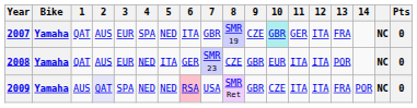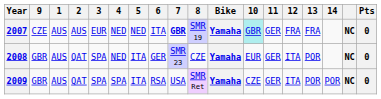 <table class="wikitable" style="text-align:center; font-size:90%">
 <tr>
 <th>Year</th>
-<th>Bike</th>
+<th>9</th>
 <th>1</th>
 <th>2</th>
 <th>3</th>
 <th>4</th>
 <th>5</th>
 <th>6</th>
 <th>7</th>
 <th>8</th>
-<th>9</th>
+<th>Bike</th>
 <th>10</th>
 <th>11</th>
 <th>12</th>
 <th>13</th>
 <th>14</th>
 <th></th>
 <th>Pts</th>
 </tr>
 <tr>
 <th><a href='#'>2007</a></th>
-<th><a href='#'>Yamaha</a></th>
-<td><a href='#'>QAT</a></td>
+<td><a href='#'>CZE</a></td>
+<td><a href='#'>AUS</a></td>
 <td><a href='#'>AUS</a></td>
 <td><a href='#'>EUR</a></td>
-<td><a href='#'>SPA</a></td>
+<td><a href='#'>NED</a></td>
 <td><a href='#'>NED</a></td>
 <td><a href='#'>ITA</a></td>
-<td><a href='#'>GBR</a></td>
+<td><strong><a href='#'>GBR</a></strong></td>
 <td style="background:#cfcfff;"><a href='#'>SMR</a><br><small>19</small></td>
-<td><a href='#'>CZE</a></td>
+<th><a href='#'>Yamaha</a></th>
 <td style="background: paleturquoise;"><a href='#'>GBR</a></td>
 <td><a href='#'>GER</a></td>
-<td><a href='#'>ITA</a></td>
+<td><a href='#'>FRA</a></td>
 <td><a href='#'>FRA</a></td>
 <td></td>
 <th>NC</th>
 <th>0</th>
 </tr>
 <tr>
 <th><a href='#'>2008</a></th>
-<th><a href='#'>Yamaha</a></th>
+<td><a href='#'>GBR</a></td>
+<td><a href='#'>AUS</a></td>
 <td><a href='#'>QAT</a></td>
-<td><a href='#'>AUS</a></td>
-<td><a href='#'>EUR</a></td>
+<td><a href='#'>SPA</a></td>
 <td><a href='#'>NED</a></td>
 <td><a href='#'>ITA</a></td>
 <td><a href='#'>GER</a></td>
 <td style="background:#cfcfff;"><a href='#'>SMR</a><br><small>23</small></td>
 <td><a href='#'>CZE</a></td>
-<td><a href='#'>GBR</a></td>
+<th><a href='#'>Yamaha</a></th>
 <td><a href='#'>EUR</a></td>
-<td><a href='#'>ITA</a></td>
+<td><a href='#'>GER</a></td>
 <td><a href='#'>ITA</a></td>
 <td><a href='#'>POR</a></td>
 <td></td>
 <th>NC</th>
 <th>0</th>
 </tr>
 <tr>
 <th><a href='#'>2009</a></th>
-<th><a href='#'>Yamaha</a></th>
+<td><a href='#'>GBR</a></td>
 <td><a href='#'>AUS</a></td>
-<td style="background: lavender;"><a href='#'>QAT</a></td>
+<td><a href='#'>QAT</a></td>
 <td><a href='#'>SPA</a></td>
-<td><a href='#'>NED</a></td>
-<td><a href='#'>NED</a></td>
-<td style="background: pink;"><a href='#'>RSA</a></td>
+<td><a href='#'>SPA</a></td>
+<td><a href='#'>ITA</a></td>
+<td><a href='#'>RSA</a></td>
 <td><a href='#'>USA</a></td>
 <td style="background:#efcfff;"><a href='#'>SMR</a><br><small>Ret</small></td>
-<td><a href='#'>GBR</a></td>
+<th><a href='#'>Yamaha</a></th>
 <td><a href='#'>CZE</a></td>
+<td><a href='#'>GER</a></td>
 <td><a href='#'>ITA</a></td>
-<td><a href='#'>ITA</a></td>
-<td><a href='#'>FRA</a></td>
+<td><a href='#'>POR</a></td>
 <td><a href='#'>POR</a></td>
 <th>NC</th>
 <th>0</th>
 </tr>
 </table>
